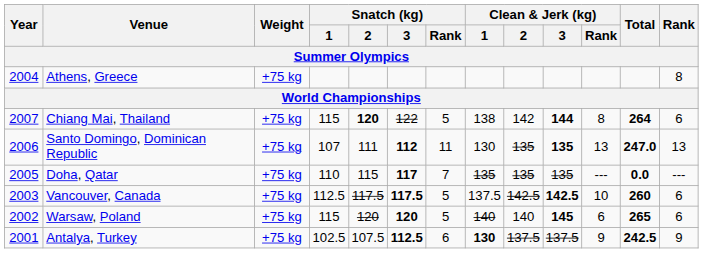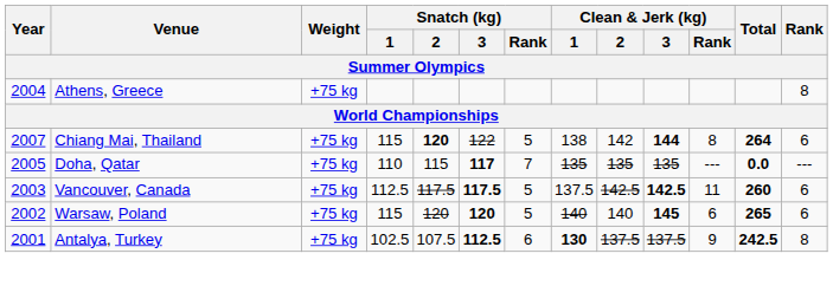 <table class = "wikitable" style="text-align:center;">
 <tr>
 <th rowspan=2 width=40>Year</th>
 <th rowspan=2 width=250>Venue</th>
 <th rowspan=2 width=60>Weight</th>
 <th colspan=4>Snatch (kg)</th>
 <th colspan=4>Clean & Jerk (kg)</th>
 <th rowspan=2 width=40>Total</th>
 <th rowspan=2 width=40>Rank</th>
 </tr>
 <tr>
 <th width=40>1</th>
 <th width=40>2</th>
 <th width=40>3</th>
 <th width=40>Rank</th>
 <th width=40>1</th>
 <th width=40>2</th>
 <th width=40>3</th>
 <th width=40>Rank</th>
 </tr>
 <tr>
 <th colspan=13><a href='#'>Summer Olympics</a></th>
 </tr>
 <tr>
 <td><a href='#'>2004</a></td>
 <td align=left> <a href='#'>Athens</a>, <a href='#'>Greece</a></td>
 <td><a href='#'>+75 kg</a></td>
 <td></td>
 <td></td>
 <td></td>
 <td></td>
 <td></td>
 <td></td>
 <td></td>
 <td></td>
 <td></td>
 <td>8</td>
 </tr>
 <tr>
 <th colspan=13><a href='#'>World Championships</a></th>
 </tr>
 <tr>
 <td><a href='#'>2007</a></td>
 <td align=left> <a href='#'>Chiang Mai</a>, <a href='#'>Thailand</a></td>
 <td><a href='#'>+75 kg</a></td>
 <td>115</td>
 <td><strong>120</strong></td>
 <td><s>122</s></td>
 <td>5</td>
 <td>138</td>
 <td>142</td>
 <td><strong>144</strong></td>
 <td>8</td>
 <td><strong>264</strong></td>
 <td>6</td>
 </tr>
 <tr>
-<td><a href='#'>2006</a></td>
-<td align=left> <a href='#'>Santo Domingo</a>, <a href='#'>Dominican Republic</a></td>
-<td><a href='#'>+75 kg</a></td>
-<td>107</td>
-<td>111</td>
-<td><strong>112</strong></td>
-<td>11</td>
-<td>130</td>
-<td><s>135</s></td>
-<td><strong>135</strong></td>
-<td>13</td>
-<td><strong>247.0</strong></td>
-<td>13</td>
-</tr>
-<tr>
 <td><a href='#'>2005</a></td>
 <td align=left> <a href='#'>Doha</a>, <a href='#'>Qatar</a></td>
 <td><a href='#'>+75 kg</a></td>
 <td>110</td>
 <td>115</td>
 <td><strong>117</strong></td>
 <td>7</td>
 <td><s>135</s></td>
 <td><s>135</s></td>
 <td><s>135</s></td>
 <td>---</td>
 <td><strong>0.0</strong></td>
 <td>---</td>
 </tr>
 <tr>
 <td><a href='#'>2003</a></td>
 <td align=left> <a href='#'>Vancouver</a>, <a href='#'>Canada</a></td>
 <td><a href='#'>+75 kg</a></td>
 <td>112.5</td>
 <td><s>117.5</s></td>
 <td><strong>117.5</strong></td>
 <td>5</td>
 <td>137.5</td>
 <td><s>142.5</s></td>
 <td><strong>142.5</strong></td>
-<td>10</td>
+<td>11</td>
 <td><strong>260</strong></td>
 <td>6</td>
 </tr>
 <tr>
 <td><a href='#'>2002</a></td>
 <td align=left> <a href='#'>Warsaw</a>, <a href='#'>Poland</a></td>
 <td><a href='#'>+75 kg</a></td>
 <td>115</td>
 <td><s>120</s></td>
 <td><strong>120</strong></td>
 <td>5</td>
 <td><s>140</s></td>
 <td>140</td>
 <td><strong>145</strong></td>
 <td>6</td>
 <td><strong>265</strong></td>
 <td>6</td>
 </tr>
 <tr>
 <td><a href='#'>2001</a></td>
 <td align=left> <a href='#'>Antalya</a>, <a href='#'>Turkey</a></td>
 <td><a href='#'>+75 kg</a></td>
 <td>102.5</td>
 <td>107.5</td>
 <td><strong>112.5</strong></td>
 <td>6</td>
 <td><strong>130</strong></td>
 <td><s>137.5</s></td>
 <td><s>137.5</s></td>
 <td>9</td>
 <td><strong>242.5</strong></td>
-<td>9</td>
+<td>8</td>
 </tr>
 </table>
